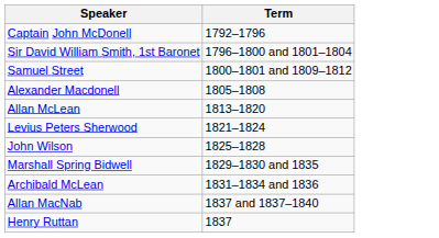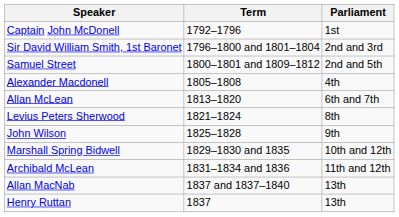 <table class="wikitable sortable" border="1">
 <tr>
 <th>Speaker</th>
 <th>Term</th>
+<th>Parliament</th>
 </tr>
 <tr>
 <td><a href='#'>Captain</a> <a href='#'>John McDonell</a></td>
 <td>1792–1796</td>
+<td>1st</td>
 </tr>
 <tr>
 <td><a href='#'>Sir David William Smith, 1st Baronet</a></td>
 <td>1796–1800 and 1801–1804</td>
+<td>2nd and 3rd</td>
 </tr>
 <tr>
 <td><a href='#'>Samuel Street</a></td>
 <td>1800–1801 and 1809–1812</td>
+<td>2nd and 5th</td>
 </tr>
 <tr>
 <td><a href='#'>Alexander Macdonell</a></td>
 <td>1805–1808</td>
+<td>4th</td>
 </tr>
 <tr>
 <td><a href='#'>Allan McLean</a></td>
 <td>1813–1820</td>
+<td>6th and 7th</td>
 </tr>
 <tr>
 <td><a href='#'>Levius Peters Sherwood</a></td>
 <td>1821–1824</td>
+<td>8th</td>
 </tr>
 <tr>
 <td><a href='#'>John Wilson</a></td>
 <td>1825–1828</td>
+<td>9th</td>
 </tr>
 <tr>
 <td><a href='#'>Marshall Spring Bidwell</a></td>
 <td>1829–1830 and 1835</td>
+<td>10th and 12th</td>
 </tr>
 <tr>
 <td><a href='#'>Archibald McLean</a></td>
 <td>1831–1834 and 1836</td>
+<td>11th and 12th</td>
 </tr>
 <tr>
 <td><a href='#'>Allan MacNab</a></td>
 <td>1837 and 1837–1840</td>
+<td>13th</td>
 </tr>
 <tr>
 <td><a href='#'>Henry Ruttan</a></td>
 <td>1837</td>
+<td>13th</td>
 </tr>
 </table>
